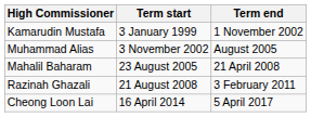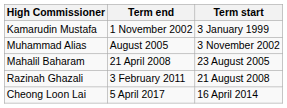 <table class=wikitable>
 <tr>
 <th>High Commissioner</th>
+<th>Term end</th>
 <th>Term start</th>
-<th>Term end</th>
 </tr>
 <tr>
 <td>Kamarudin Mustafa</td>
+<td>1 November 2002</td>
 <td>3 January 1999</td>
-<td>1 November 2002</td>
 </tr>
 <tr>
 <td>Muhammad Alias</td>
+<td>August 2005</td>
 <td>3 November 2002</td>
-<td>August 2005</td>
 </tr>
 <tr>
 <td>Mahalil Baharam</td>
+<td>21 April 2008</td>
 <td>23 August 2005</td>
-<td>21 April 2008</td>
 </tr>
 <tr>
 <td>Razinah Ghazali</td>
+<td>3 February 2011</td>
 <td>21 August 2008</td>
-<td>3 February 2011</td>
 </tr>
 <tr>
 <td>Cheong Loon Lai</td>
+<td>5 April 2017</td>
 <td>16 April 2014</td>
-<td>5 April 2017</td>
 </tr>
 </table>
